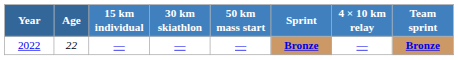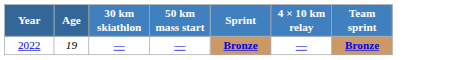 <table class="wikitable" style="font-size:95%; text-align:center; border:grey solid 1px; border-collapse:collapse; background:#ffffff;">
 <tr>
 <th style="background-color:#369; color:white; width:60px;"> Year </th>
 <th style="background-color:#369; color:white; width:40px;"> Age </th>
-<th style="background-color:#4180be; color:white; width:75px;"> 15 km <br> individual </th>
 <th style="background-color:#4180be; color:white; width:75px;"> 30 km <br> skiathlon </th>
 <th style="background-color:#4180be; color:white; width:75px;"> 50 km <br> mass start </th>
 <th style="background-color:#4180be; color:white; width:75px;"> Sprint </th>
 <th style="background-color:#4180be; color:white; width:75px;"> 4 × 10 km <br> relay </th>
 <th style="background-color:#4180be; color:white; width:75px;"> Team <br> sprint </th>
 </tr>
 <tr>
 <td><a href='#'>2022</a></td>
-<td><em>22</em></td>
-<td><a href='#'>—</a></td>
+<td><em>19</em></td>
 <td><a href='#'>—</a></td>
 <td><a href='#'>—</a></td>
 <td style="background:#c96;"><a href='#'><strong>Bronze</strong></a></td>
 <td><a href='#'>—</a></td>
 <td style="background:#c96;"><a href='#'><strong>Bronze</strong></a></td>
 </tr>
 </table>
